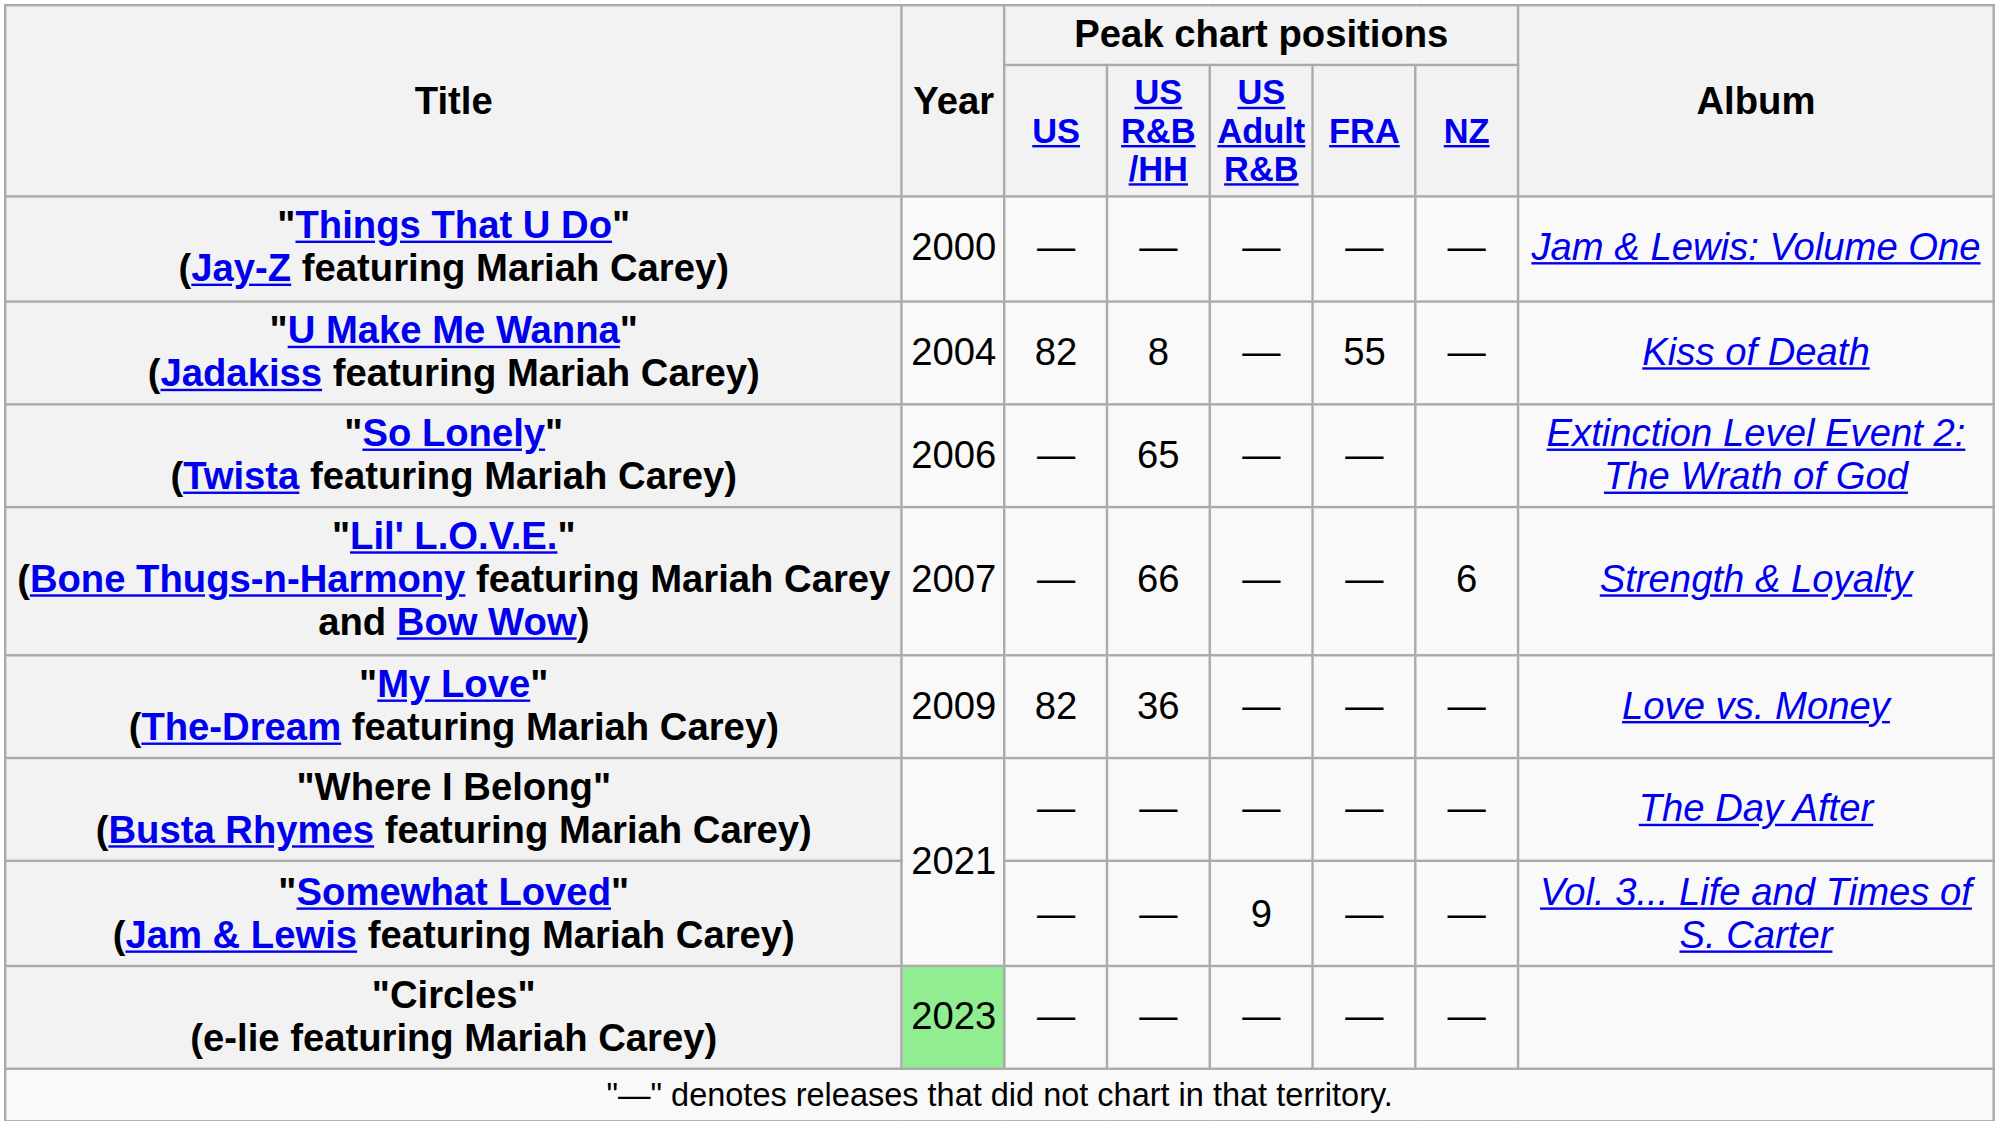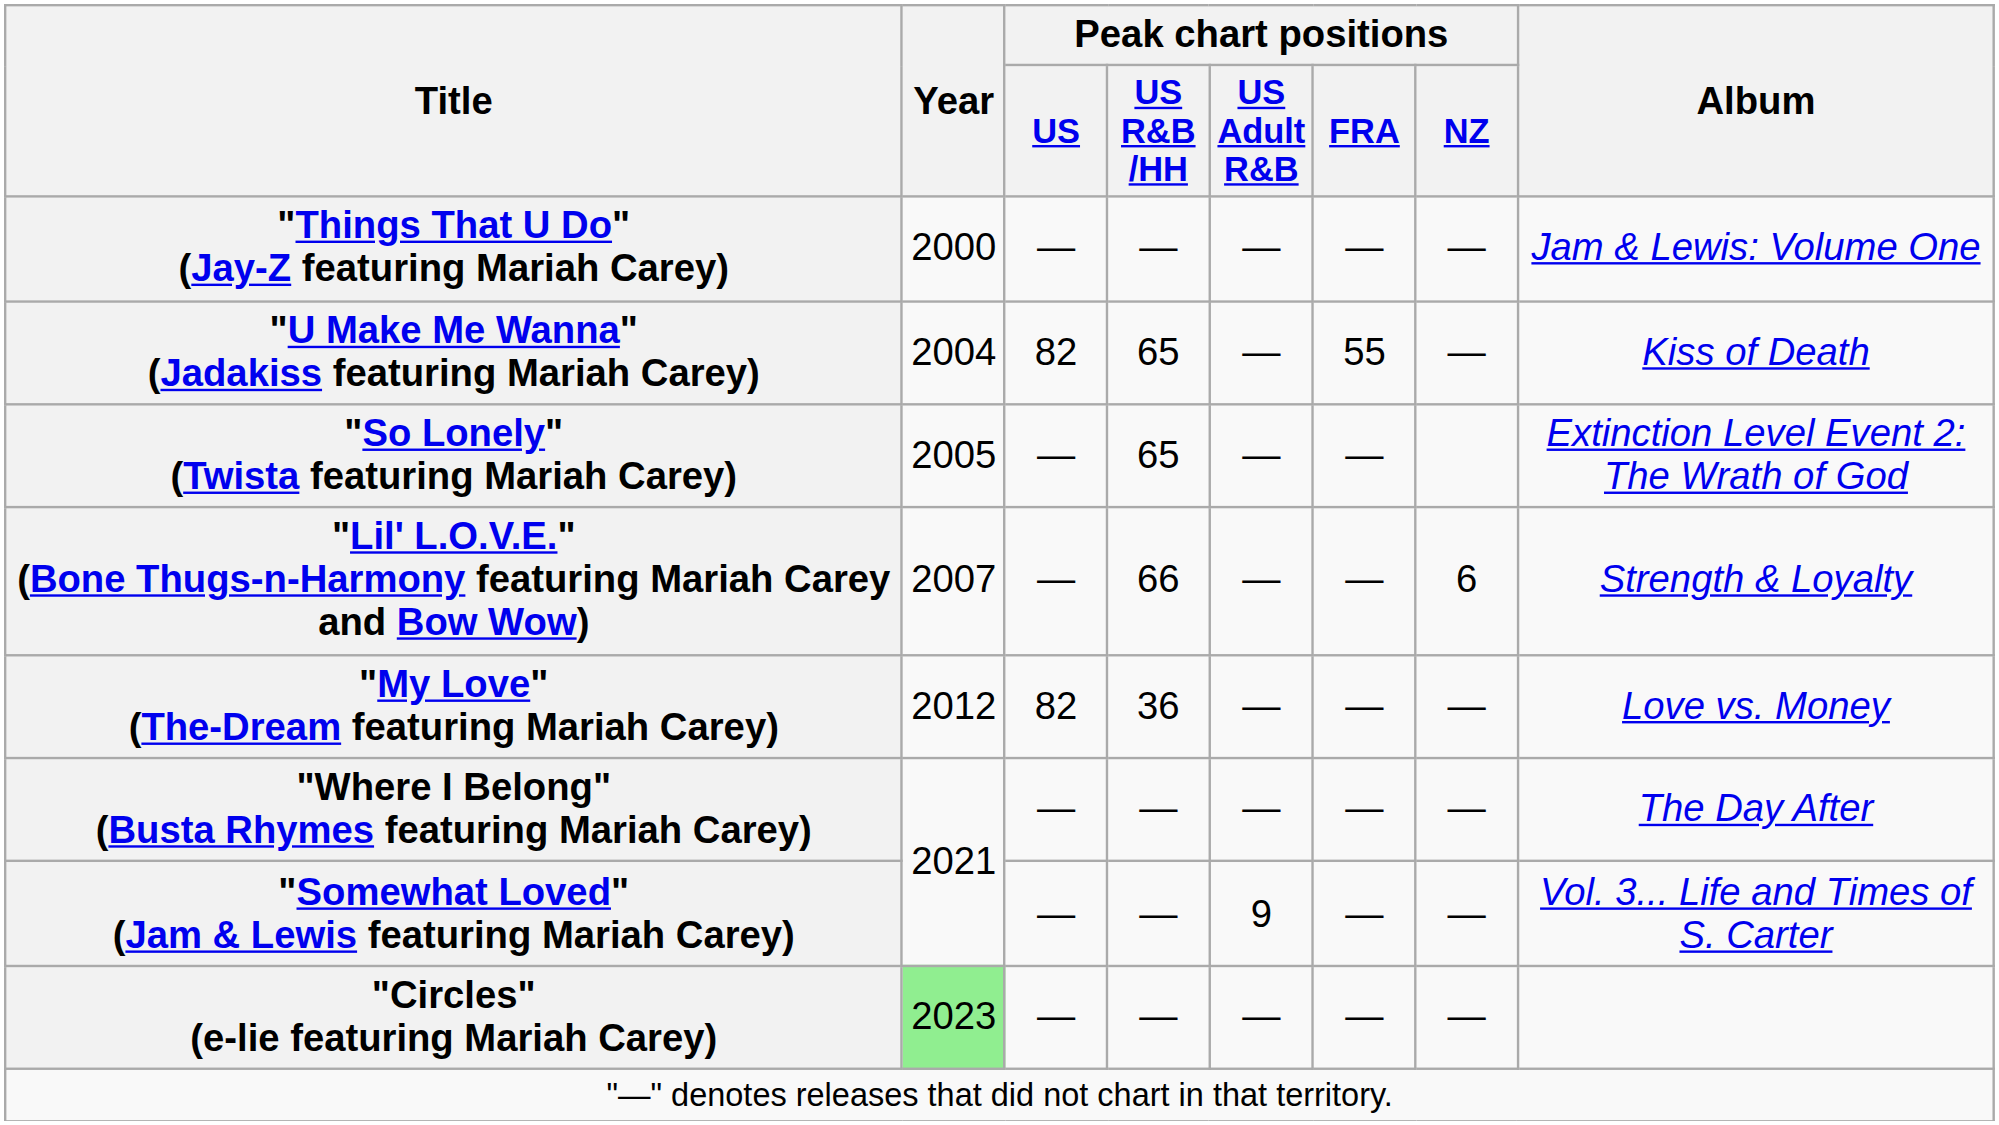 <table class="wikitable plainrowheaders" style="text-align:center;">
 <tr>
 <th scope="col" rowspan="2" style="width:23em;">Title</th>
 <th scope="col" rowspan="2">Year</th>
 <th scope="col" colspan="5">Peak chart positions</th>
 <th scope="col" rowspan="2" style="width:12em;">Album</th>
 </tr>
 <tr>
 <th scope="col" style="width:2.5em; font-size:90%;"><a href='#'>US</a><br></th>
 <th scope="col" style="width:2.5em; font-size:90%;"><a href='#'>US<br>R&B<br>/HH</a><br></th>
 <th scope="col" style="width:2.5em; font-size:90%;"><a href='#'>US<br>Adult<br>R&B</a><br></th>
 <th scope="col" style="width:2.5em; font-size:90%;"><a href='#'>FRA</a><br></th>
 <th scope="col" style="width:2.5em; font-size:90%;"><a href='#'>NZ</a><br></th>
 </tr>
 <tr>
 <th scope="row">"<a href='#'>Things That U Do</a>"<br><span>(<a href='#'>Jay-Z</a> featuring Mariah Carey)</span></th>
 <td>2000</td>
 <td>—</td>
 <td>—</td>
 <td>—</td>
 <td>—</td>
 <td>—</td>
 <td><em><a href='#'>Jam & Lewis: Volume One</a></em></td>
 </tr>
 <tr>
 <th scope="row">"<a href='#'>U Make Me Wanna</a>" <br><span>(<a href='#'>Jadakiss</a> featuring Mariah Carey)</span></th>
 <td>2004</td>
 <td>82</td>
-<td>8</td>
+<td>65</td>
 <td>—</td>
 <td>55</td>
 <td>—</td>
 <td><em><a href='#'>Kiss of Death</a></em></td>
 </tr>
 <tr>
 <th scope="row">"<a href='#'>So Lonely</a>" <br><span>(<a href='#'>Twista</a> featuring Mariah Carey)</span></th>
-<td>2006</td>
+<td>2005</td>
 <td>—</td>
 <td>65</td>
 <td>—</td>
 <td>—</td>
 <td —></td>
 <td><em><a href='#'>Extinction Level Event 2: The Wrath of God</a></em></td>
 </tr>
 <tr>
 <th scope="row">"<a href='#'>Lil' L.O.V.E.</a>" <br><span>(<a href='#'>Bone Thugs-n-Harmony</a> featuring Mariah Carey and <a href='#'>Bow Wow</a>)</span></th>
 <td>2007</td>
 <td>—</td>
 <td>66</td>
 <td>—</td>
 <td>—</td>
 <td>6</td>
 <td><em><a href='#'>Strength & Loyalty</a></em></td>
 </tr>
 <tr>
 <th scope="row">"<a href='#'>My Love</a>" <br><span>(<a href='#'>The-Dream</a> featuring Mariah Carey)</span></th>
-<td>2009</td>
+<td>2012</td>
 <td>82</td>
 <td>36</td>
 <td>—</td>
 <td>—</td>
 <td>—</td>
 <td><em><a href='#'>Love vs. Money</a></em></td>
 </tr>
 <tr>
 <th scope="row">"Where I Belong" <br><span>(<a href='#'>Busta Rhymes</a> featuring Mariah Carey)</span></th>
 <td rowspan="2">2021</td>
 <td>—</td>
 <td>—</td>
 <td>—</td>
 <td>—</td>
 <td>—</td>
 <td><em><a href='#'>The Day After</a></em></td>
 </tr>
 <tr>
 <th scope="row">"<a href='#'>Somewhat Loved</a>"<br><span>(<a href='#'>Jam & Lewis</a> featuring Mariah Carey)</span></th>
 <td>—</td>
 <td>—</td>
 <td>9</td>
 <td>—</td>
 <td>—</td>
 <td><em><a href='#'>Vol. 3... Life and Times of S. Carter</a></em></td>
 </tr>
 <tr>
 <th scope="row">"Circles"<br><span>(e-lie featuring Mariah Carey)</span></th>
 <td style="background: lightgreen;">2023</td>
 <td>—</td>
 <td>—</td>
 <td>—</td>
 <td>—</td>
 <td>—</td>
 <td></td>
 </tr>
 <tr>
 <td align="center" colspan="11" style="font-size:85%">"—" denotes releases that did not chart in that territory.</td>
 </tr>
 </table>
